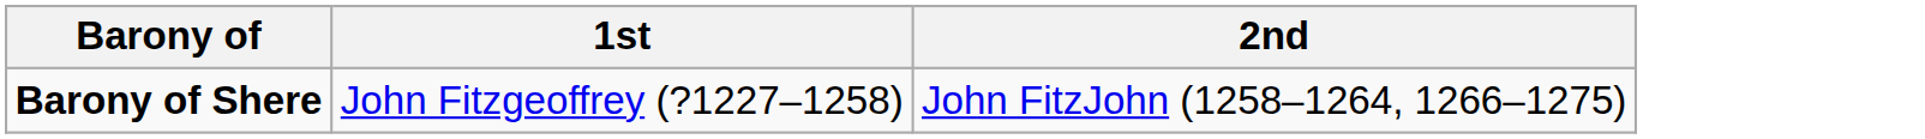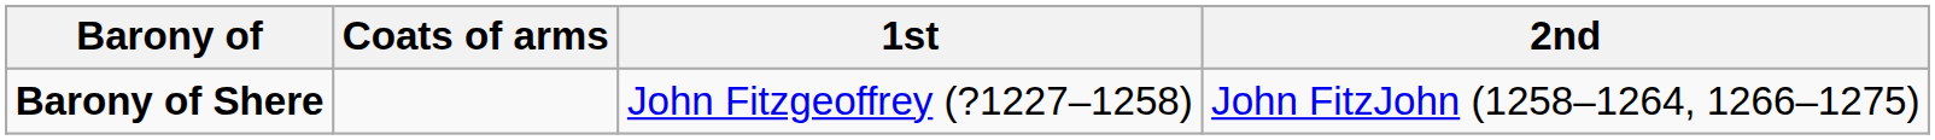 <table class="wikitable">
 <tr>
 <th>Barony of</th>
+<th>Coats of arms</th>
 <th>1st</th>
 <th>2nd</th>
 </tr>
 <tr>
 <td><strong>Barony of Shere</strong></td>
+<td></td>
 <td><a href='#'>John Fitzgeoffrey</a> (?1227–1258)</td>
 <td><a href='#'>John FitzJohn</a> (1258–1264, 1266–1275)</td>
 </tr>
 </table>
